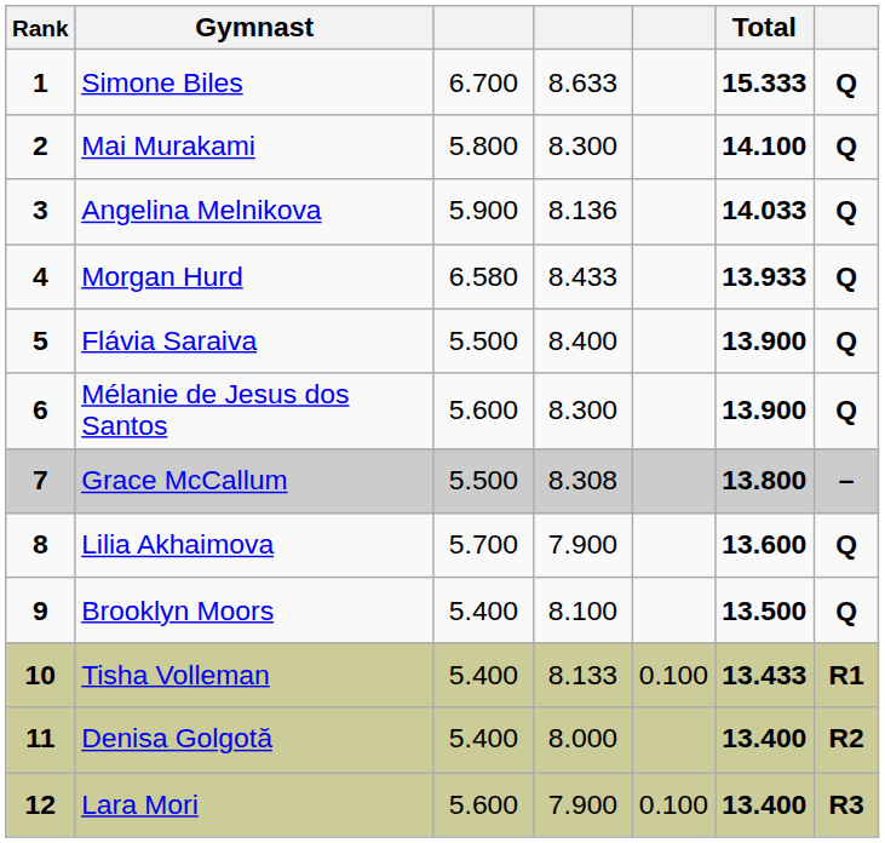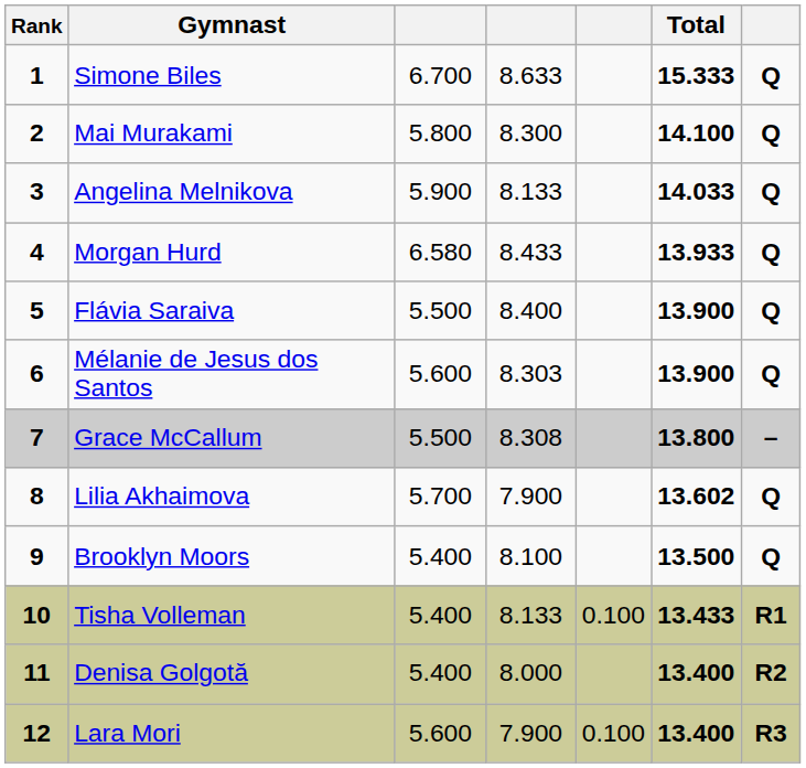 <table style="text-align:center;" class="wikitable sortable">
 <tr>
 <th scope="col" style="width:15px;"><small>Rank</small></th>
 <th scope="col" style="width:200px;">Gymnast</th>
 <th scope="col" style="width:50px;"><small></small></th>
 <th scope="col" style="width:50px;"><small></small></th>
 <th scope="col" style="width:20px;"><small></small></th>
 <th scope="col" style="width:50px;">Total</th>
 <th scope="col" style="width:30px;"><small></small></th>
 </tr>
 <tr>
 <td scope="row" style="text-align:center"><strong>1</strong></td>
 <td style="height:30px; text-align:left;"> <a href='#'>Simone Biles</a></td>
 <td>6.700</td>
 <td>8.633</td>
 <td></td>
 <td><strong>15.333</strong></td>
 <td><strong>Q</strong></td>
 </tr>
 <tr>
 <td scope="row" style="text-align:center"><strong>2</strong></td>
 <td style="height:30px; text-align:left;"> <a href='#'>Mai Murakami</a></td>
 <td>5.800</td>
 <td>8.300</td>
 <td></td>
 <td><strong>14.100</strong></td>
 <td><strong>Q</strong></td>
 </tr>
 <tr>
 <td scope="row" style="text-align:center"><strong>3</strong></td>
 <td style="height:30px; text-align:left;"> <a href='#'>Angelina Melnikova</a></td>
 <td>5.900</td>
-<td>8.136</td>
+<td>8.133</td>
 <td></td>
 <td><strong>14.033</strong></td>
 <td><strong>Q</strong></td>
 </tr>
 <tr>
 <td scope="row" style="text-align:center"><strong>4</strong></td>
 <td style="height:30px; text-align:left;"> <a href='#'>Morgan Hurd</a></td>
 <td>6.580</td>
 <td>8.433</td>
 <td></td>
 <td><strong>13.933</strong></td>
 <td><strong>Q</strong></td>
 </tr>
 <tr>
 <td scope="row" style="text-align:center"><strong>5</strong></td>
 <td style="height:30px; text-align:left;"> <a href='#'>Flávia Saraiva</a></td>
 <td>5.500</td>
 <td>8.400</td>
 <td></td>
 <td><strong>13.900</strong></td>
 <td><strong>Q</strong></td>
 </tr>
 <tr>
 <td scope="row" style="text-align:center"><strong>6</strong></td>
 <td style="height:30px; text-align:left;"> <a href='#'>Mélanie de Jesus dos Santos</a></td>
 <td>5.600</td>
-<td>8.300</td>
+<td>8.303</td>
 <td></td>
 <td><strong>13.900</strong></td>
 <td><strong>Q</strong></td>
 </tr>
 <tr style="background:#cccccc;">
 <td scope="row" style="text-align:center"><strong>7</strong></td>
 <td style="height:30px; text-align:left;"> <a href='#'>Grace McCallum</a></td>
 <td>5.500</td>
 <td>8.308</td>
 <td></td>
 <td><strong>13.800</strong></td>
 <td><strong>–</strong></td>
 </tr>
 <tr>
 <td scope="row" style="text-align:center"><strong>8</strong></td>
 <td style="height:30px; text-align:left;"> <a href='#'>Lilia Akhaimova</a></td>
 <td>5.700</td>
 <td>7.900</td>
 <td></td>
-<td><strong>13.600</strong></td>
+<td><strong>13.602</strong></td>
 <td><strong>Q</strong></td>
 </tr>
 <tr>
 <td scope="row" style="text-align:center"><strong>9</strong></td>
 <td style="height:30px; text-align:left;"> <a href='#'>Brooklyn Moors</a></td>
 <td>5.400</td>
 <td>8.100</td>
 <td></td>
 <td><strong>13.500</strong></td>
 <td><strong>Q</strong></td>
 </tr>
 <tr style="background:#cccc99;">
 <td scope="row" style="text-align:center"><strong>10</strong></td>
 <td style="height:30px; text-align:left;"> <a href='#'>Tisha Volleman</a></td>
 <td>5.400</td>
 <td>8.133</td>
 <td>0.100</td>
 <td><strong>13.433</strong></td>
 <td><strong>R1</strong></td>
 </tr>
 <tr style="background:#cccc99;">
 <td scope="row" style="text-align:center"><strong>11</strong></td>
 <td style="height:30px; text-align:left;"> <a href='#'>Denisa Golgotă</a></td>
 <td>5.400</td>
 <td>8.000</td>
 <td></td>
 <td><strong>13.400</strong></td>
 <td><strong>R2</strong></td>
 </tr>
 <tr style="background:#cccc99;">
 <td scope="row" style="text-align:center"><strong>12</strong></td>
 <td style="height:30px; text-align:left;"> <a href='#'>Lara Mori</a></td>
 <td>5.600</td>
 <td>7.900</td>
 <td>0.100</td>
 <td><strong>13.400</strong></td>
 <td><strong>R3</strong></td>
 </tr>
 </table>
